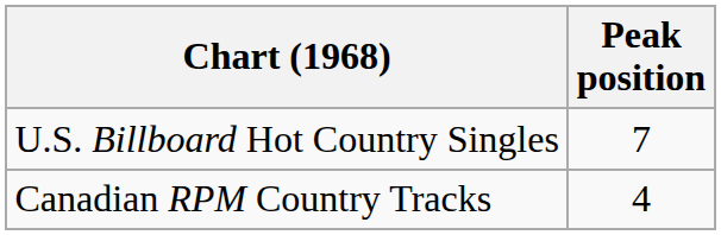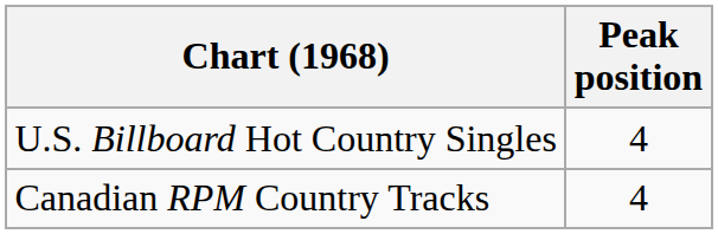 <table class="wikitable sortable">
 <tr>
 <th align="left">Chart (1968)</th>
 <th align="center">Peak<br>position</th>
 </tr>
 <tr>
 <td align="left">U.S. <em>Billboard</em> Hot Country Singles</td>
-<td align="center">7</td>
+<td align="center">4</td>
 </tr>
 <tr>
 <td align="left">Canadian <em>RPM</em> Country Tracks</td>
 <td align="center">4</td>
 </tr>
 </table>
